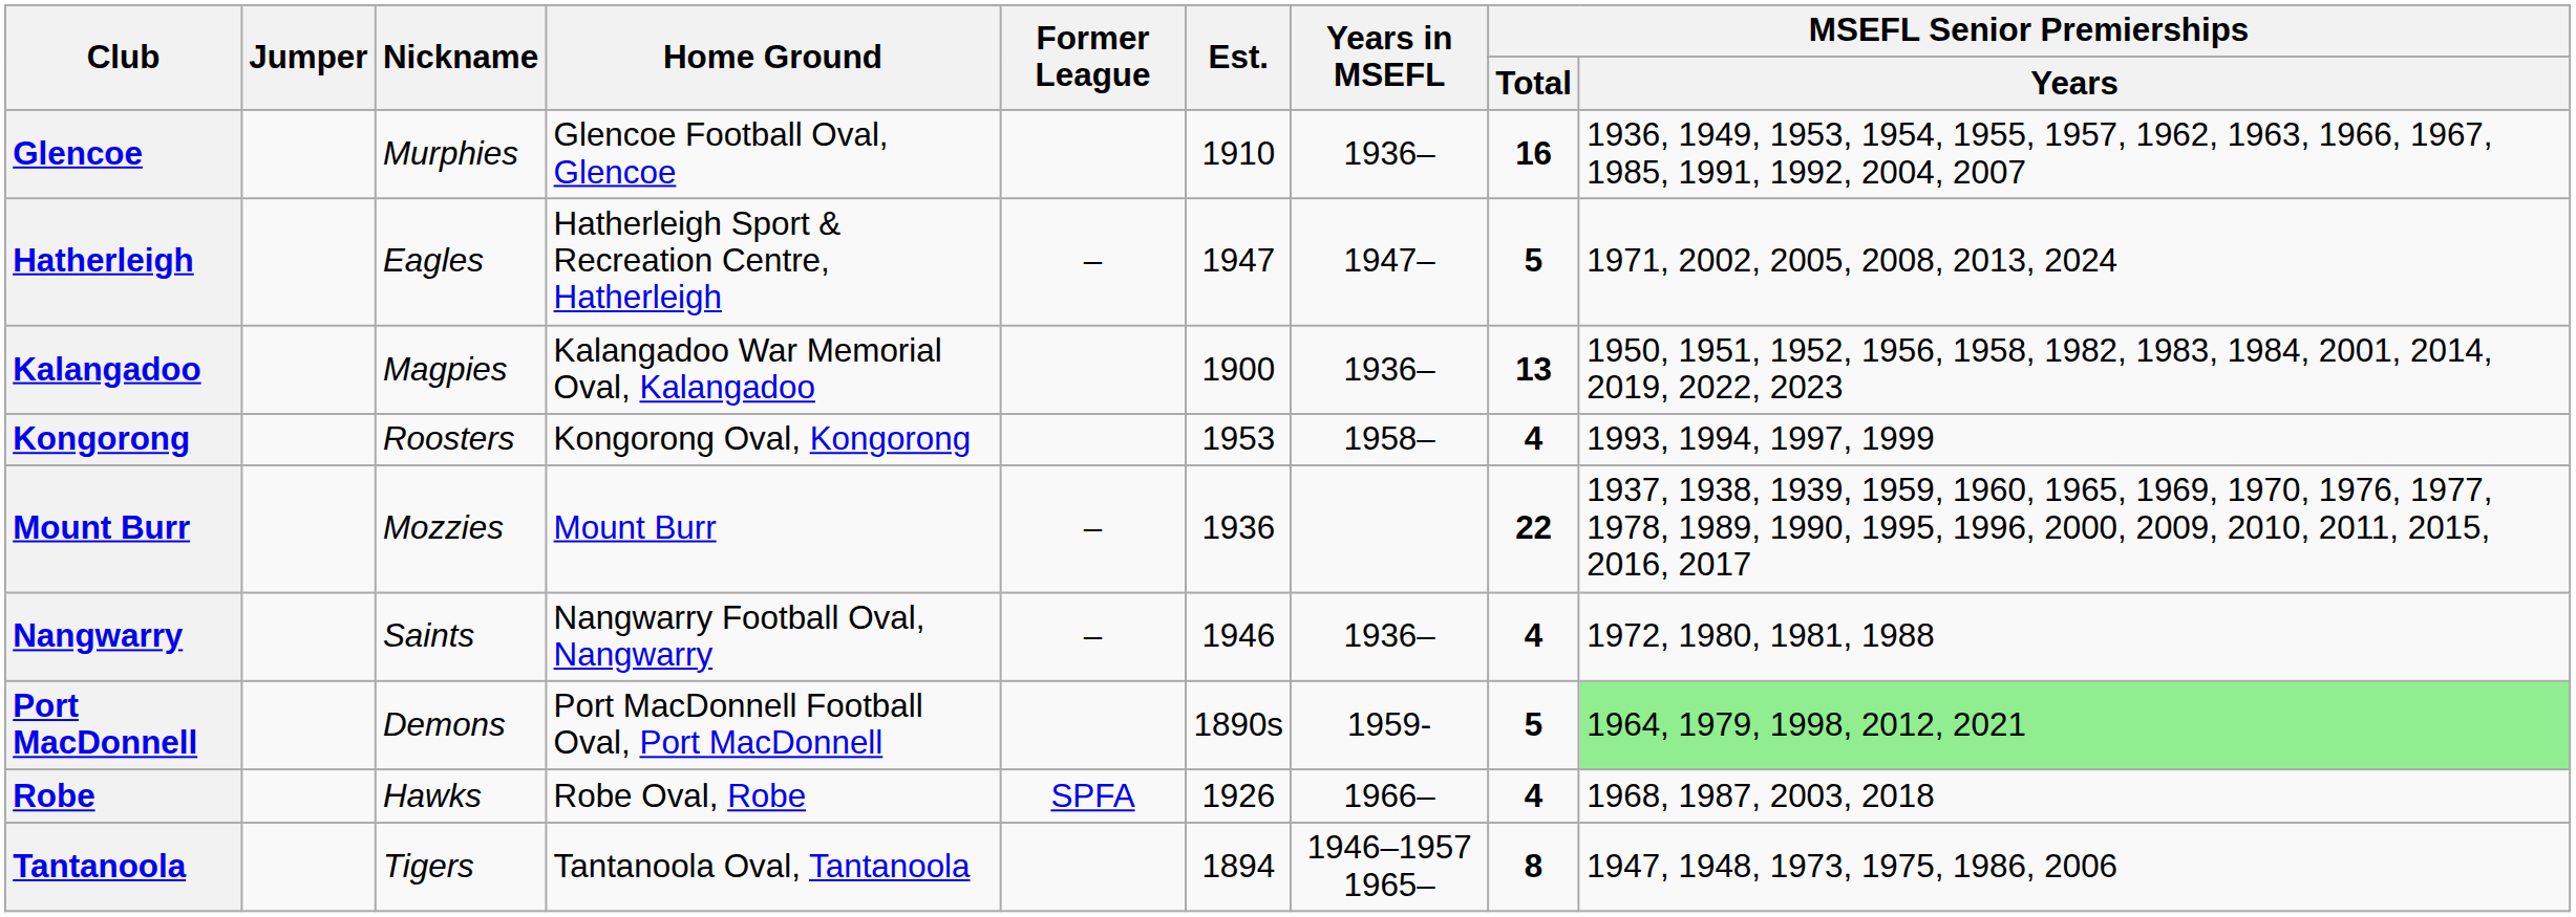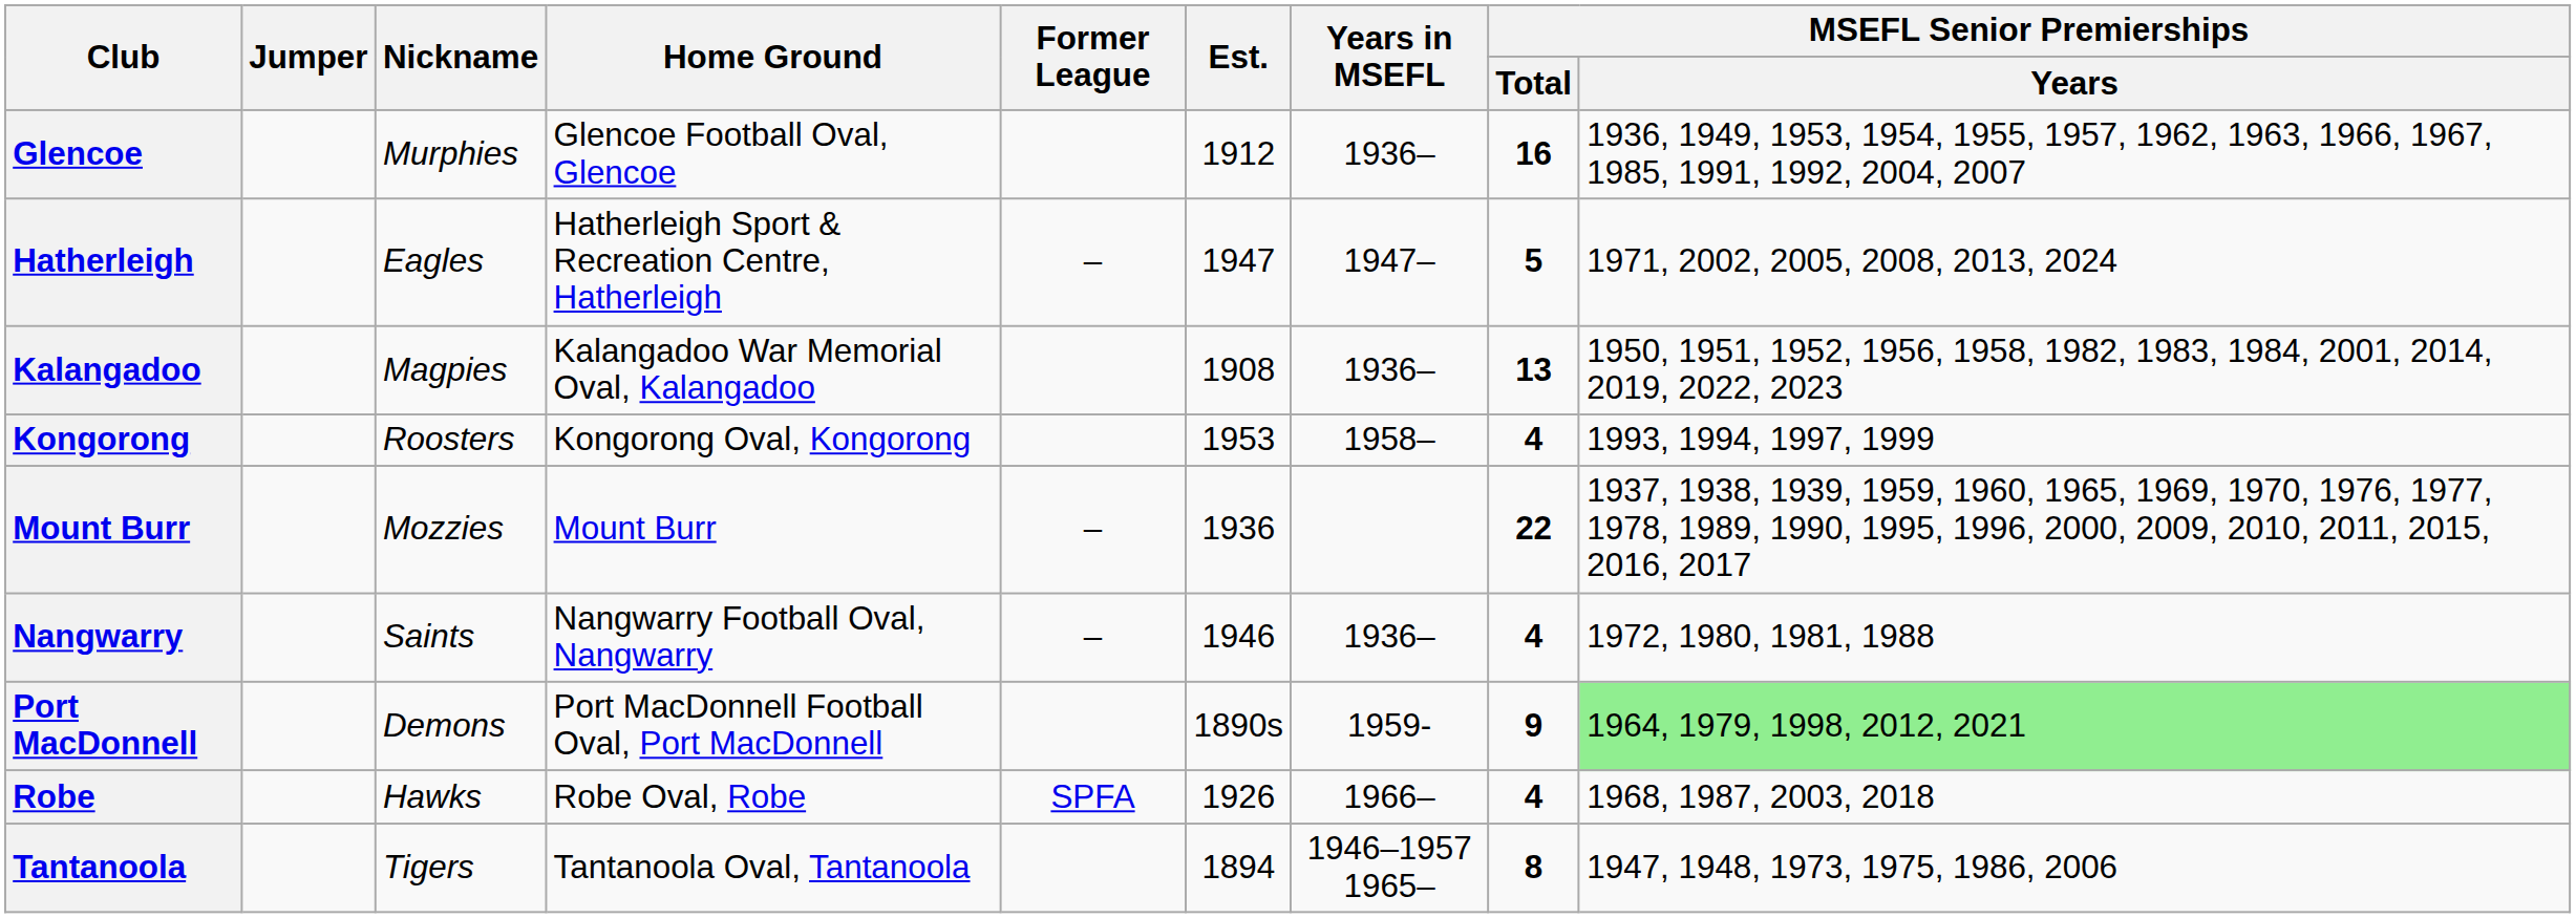 <table class="wikitable sortable">
 <tr>
 <th rowspan="2">Club</th>
 <th rowspan="2">Jumper</th>
 <th rowspan="2">Nickname</th>
 <th rowspan="2">Home Ground</th>
 <th rowspan="2">Former League</th>
 <th rowspan="2">Est.</th>
 <th rowspan="2">Years in MSEFL</th>
 <th colspan="2">MSEFL Senior Premierships</th>
 </tr>
 <tr>
 <th>Total</th>
 <th>Years</th>
 </tr>
 <tr>
 <th style="text-align:left"><a href='#'>Glencoe</a></th>
 <td></td>
 <td><em>Murphies</em></td>
 <td>Glencoe Football Oval, <a href='#'>Glencoe</a></td>
 <td align="center"></td>
-<td align="center">1910</td>
+<td align="center">1912</td>
 <td align="center">1936–</td>
 <td align="center"><strong>16</strong></td>
 <td>1936, 1949, 1953, 1954, 1955, 1957, 1962, 1963, 1966, 1967, 1985, 1991, 1992, 2004, 2007</td>
 </tr>
 <tr>
 <th style="text-align:left"><a href='#'>Hatherleigh</a></th>
 <td></td>
 <td><em>Eagles</em></td>
 <td>Hatherleigh Sport & Recreation Centre, <a href='#'>Hatherleigh</a></td>
 <td align="center">–</td>
 <td align="center">1947</td>
 <td align="center">1947–</td>
 <td align="center"><strong>5</strong></td>
 <td>1971, 2002, 2005, 2008, 2013, 2024</td>
 </tr>
 <tr>
 <th style="text-align:left"><a href='#'>Kalangadoo</a></th>
 <td></td>
 <td><em>Magpies</em></td>
 <td>Kalangadoo War Memorial Oval, <a href='#'>Kalangadoo</a></td>
 <td align="center"></td>
-<td align="center">1900</td>
+<td align="center">1908</td>
 <td align="center">1936–</td>
 <td align="center"><strong>13</strong></td>
 <td>1950, 1951, 1952, 1956, 1958, 1982, 1983, 1984, 2001, 2014, 2019, 2022, 2023</td>
 </tr>
 <tr>
 <th style="text-align:left"><a href='#'>Kongorong</a></th>
 <td></td>
 <td><em>Roosters</em></td>
 <td>Kongorong Oval, <a href='#'>Kongorong</a></td>
 <td align="center"></td>
 <td align="center">1953</td>
 <td align="center">1958–</td>
 <td align="center"><strong>4</strong></td>
 <td>1993, 1994, 1997, 1999</td>
 </tr>
 <tr>
 <th style="text-align:left"><a href='#'>Mount Burr</a></th>
 <td></td>
 <td><em>Mozzies</em></td>
 <td> <a href='#'>Mount Burr</a></td>
 <td align="center">–</td>
 <td align="center">1936</td>
 <td align="center"></td>
 <td align="center"><strong>22</strong></td>
 <td>1937, 1938, 1939, 1959, 1960, 1965, 1969, 1970, 1976, 1977, 1978, 1989, 1990, 1995, 1996, 2000, 2009, 2010, 2011, 2015, 2016, 2017</td>
 </tr>
 <tr>
 <th style="text-align:left"><a href='#'>Nangwarry</a></th>
 <td></td>
 <td><em>Saints</em></td>
 <td>Nangwarry Football Oval, <a href='#'>Nangwarry</a></td>
 <td align="center">–</td>
 <td align="center">1946</td>
 <td align="center">1936–</td>
 <td align="center"><strong>4</strong></td>
 <td>1972, 1980, 1981, 1988</td>
 </tr>
 <tr>
 <th style="text-align:left"><a href='#'>Port MacDonnell</a></th>
 <td></td>
 <td><em>Demons</em></td>
 <td>Port MacDonnell Football Oval, <a href='#'>Port MacDonnell</a></td>
 <td align="center"></td>
 <td align="center">1890s</td>
 <td align="center">1959-</td>
-<td align="center"><strong>5</strong></td>
+<td align="center"><strong>9</strong></td>
 <td style="background: lightgreen;">1964, 1979, 1998, 2012, 2021</td>
 </tr>
 <tr>
 <th style="text-align:left"><a href='#'>Robe</a></th>
 <td></td>
 <td><em>Hawks</em></td>
 <td>Robe Oval, <a href='#'>Robe</a></td>
 <td align="center"><a href='#'>SPFA</a></td>
 <td align="center">1926</td>
 <td align="center">1966–</td>
 <td align="center"><strong>4</strong></td>
 <td>1968, 1987, 2003, 2018</td>
 </tr>
 <tr>
 <th style="text-align:left"><a href='#'>Tantanoola</a></th>
 <td></td>
 <td><em>Tigers</em></td>
 <td>Tantanoola Oval, <a href='#'>Tantanoola</a></td>
 <td align="center"></td>
 <td align="center">1894</td>
 <td align="center">1946–1957 1965–</td>
 <td align="center"><strong>8</strong></td>
 <td>1947, 1948, 1973, 1975, 1986, 2006</td>
 </tr>
 </table>
